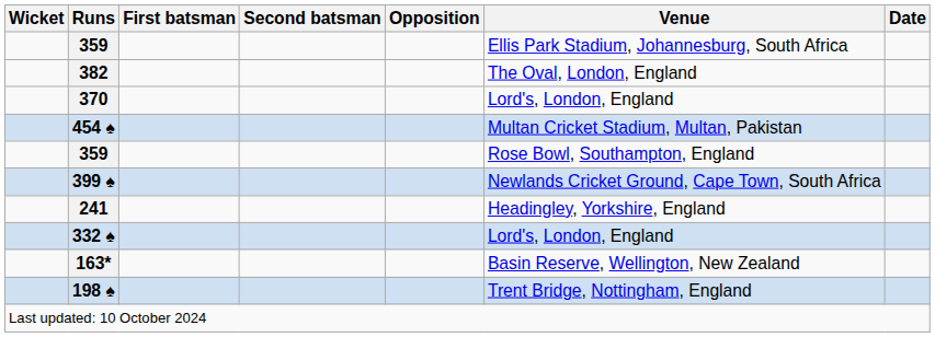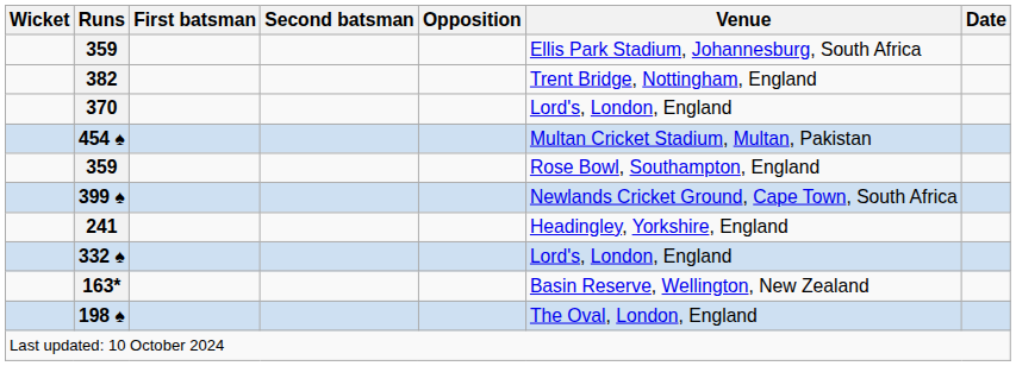 <table class="wikitable plainrowheaders sortable">
 <tr>
 <th scope=col>Wicket</th>
 <th scope=col>Runs</th>
 <th scope=col>First batsman</th>
 <th scope=col>Second batsman</th>
 <th scope=col>Opposition</th>
 <th scope=col>Venue</th>
 <th scope=col>Date</th>
 </tr>
 <tr>
 <td align=center></td>
 <th scope=row style=text-align:center;>359</th>
 <td></td>
 <td></td>
 <td></td>
 <td><a href='#'>Ellis Park Stadium</a>, <a href='#'>Johannesburg</a>, South Africa</td>
 <td><a href='#'></a></td>
 </tr>
 <tr>
 <td align=center></td>
 <th scope=row style=text-align:center;>382</th>
 <td></td>
 <td></td>
 <td></td>
-<td><a href='#'>The Oval</a>, <a href='#'>London</a>, England</td>
+<td><a href='#'>Trent Bridge</a>, <a href='#'>Nottingham</a>, England</td>
 <td><a href='#'></a></td>
 </tr>
 <tr>
 <td align=center></td>
 <th scope=row style=text-align:center;>370</th>
 <td></td>
 <td></td>
 <td></td>
 <td><a href='#'>Lord's</a>, <a href='#'>London</a>, England</td>
 <td><a href='#'></a></td>
 </tr>
 <tr bgcolor=#cee0f2>
 <td align=center></td>
 <th scope=row style="background:#cee0f2; text-align:center;">454 ♠</th>
 <td></td>
 <td></td>
 <td></td>
 <td><a href='#'>Multan Cricket Stadium</a>, <a href='#'>Multan</a>, Pakistan</td>
 <td><a href='#'></a></td>
 </tr>
 <tr>
 <td align=center></td>
 <th scope=row style=text-align:center;>359</th>
 <td></td>
 <td></td>
 <td></td>
 <td><a href='#'>Rose Bowl</a>, <a href='#'>Southampton</a>, England</td>
 <td><a href='#'></a></td>
 </tr>
 <tr bgcolor=#cee0f2>
 <td align=center></td>
 <th scope=row style="background:#cee0f2; text-align:center;">399 ♠</th>
 <td></td>
 <td></td>
 <td></td>
 <td><a href='#'>Newlands Cricket Ground</a>, <a href='#'>Cape Town</a>, South Africa</td>
 <td><a href='#'></a></td>
 </tr>
 <tr>
 <td align=center></td>
 <th scope=row style=text-align:center;>241</th>
 <td></td>
 <td></td>
 <td></td>
 <td><a href='#'>Headingley</a>, <a href='#'>Yorkshire</a>, England</td>
 <td><a href='#'></a></td>
 </tr>
 <tr bgcolor=#cee0f2>
 <td align=center></td>
 <th scope=row style="background:#cee0f2; text-align:center;">332 ♠</th>
 <td></td>
 <td></td>
 <td></td>
 <td><a href='#'>Lord's</a>, <a href='#'>London</a>, England</td>
 <td><a href='#'></a></td>
 </tr>
 <tr>
 <td align=center></td>
 <th scope=row style=text-align:center;>163*</th>
 <td></td>
 <td></td>
 <td></td>
 <td><a href='#'>Basin Reserve</a>, <a href='#'>Wellington</a>, New Zealand</td>
 <td><a href='#'></a></td>
 </tr>
 <tr bgcolor=#cee0f2>
 <td align=center></td>
 <th scope=row style="background:#cee0f2; text-align:center;">198 ♠</th>
 <td></td>
 <td></td>
 <td></td>
-<td><a href='#'>Trent Bridge</a>, <a href='#'>Nottingham</a>, England</td>
+<td><a href='#'>The Oval</a>, <a href='#'>London</a>, England</td>
 <td><a href='#'></a></td>
 </tr>
 <tr class=sortbottom>
 <td colspan=7><small>Last updated: 10 October 2024</small></td>
 </tr>
 </table>
